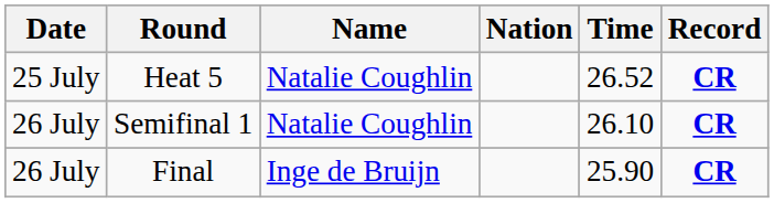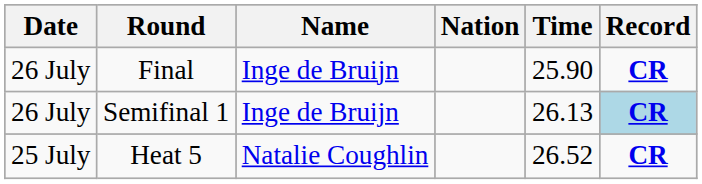 <table class="wikitable" style="text-align:center">
 <tr>
 <th>Date</th>
 <th>Round</th>
 <th>Name</th>
 <th>Nation</th>
 <th>Time</th>
 <th>Record</th>
 </tr>
 <tr>
+<td>26 July</td>
+<td>Final</td>
+<td align="left"><a href='#'>Inge de Bruijn</a></td>
+<td align="left"></td>
+<td>25.90</td>
+<td><strong><a href='#'>CR</a></strong></td>
+</tr>
+<tr>
+<td>26 July</td>
+<td>Semifinal 1</td>
+<td align="left"><a href='#'>Inge de Bruijn</a></td>
+<td align="left"></td>
+<td>26.13</td>
+<td style="background: lightblue;"><strong><a href='#'>CR</a></strong></td>
+</tr>
+<tr>
 <td>25 July</td>
 <td>Heat 5</td>
 <td align="left"><a href='#'>Natalie Coughlin</a></td>
 <td align="left"></td>
 <td>26.52</td>
 <td><strong><a href='#'>CR</a></strong></td>
 </tr>
-<tr>
-<td>26 July</td>
-<td>Semifinal 1</td>
-<td align="left"><a href='#'>Natalie Coughlin</a></td>
-<td align="left"></td>
-<td>26.10</td>
-<td><strong><a href='#'>CR</a></strong></td>
-</tr>
-<tr>
-<td>26 July</td>
-<td>Final</td>
-<td align="left"><a href='#'>Inge de Bruijn</a></td>
-<td align="left"></td>
-<td>25.90</td>
-<td><strong><a href='#'>CR</a></strong></td>
-</tr>
 </table>
